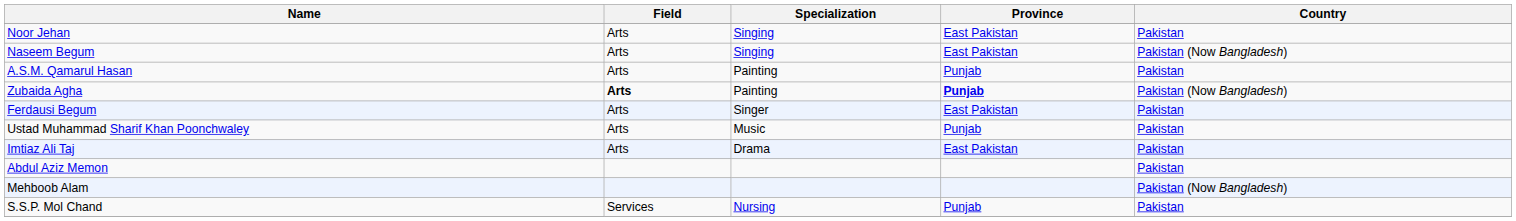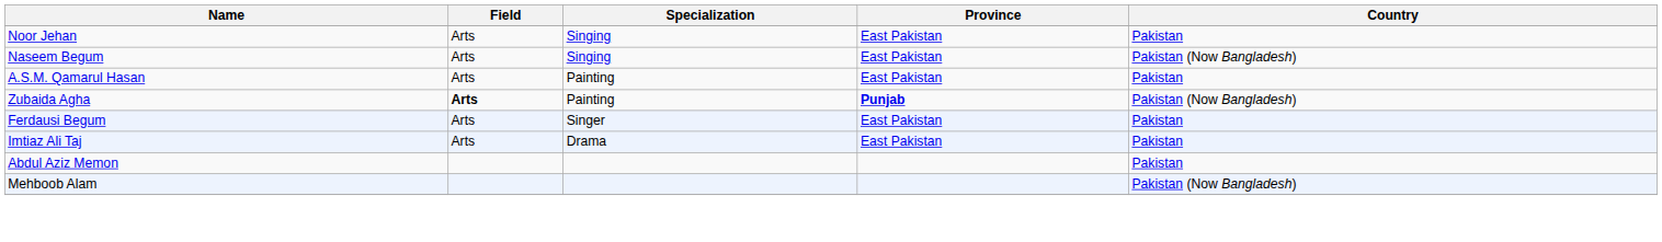 <table class="wikitable sortable" width="100%">
 <tr>
 <th>Name</th>
 <th>Field</th>
 <th>Specialization</th>
 <th>Province</th>
 <th>Country</th>
 </tr>
 <tr bgcolor=#edf3fe>
 </tr>
 <tr bgcolor=#edf3fe>
 </tr>
 <tr>
 <td><a href='#'>Noor Jehan</a></td>
 <td>Arts</td>
 <td><a href='#'>Singing</a></td>
 <td><a href='#'>East Pakistan</a></td>
 <td><a href='#'>Pakistan</a></td>
 </tr>
 <tr>
 <td><a href='#'>Naseem Begum</a></td>
 <td>Arts</td>
 <td><a href='#'>Singing</a></td>
 <td><a href='#'>East Pakistan</a></td>
 <td><a href='#'>Pakistan</a> (Now <em>Bangladesh</em>)</td>
 </tr>
 <tr>
 <td><a href='#'>A.S.M. Qamarul Hasan</a></td>
 <td>Arts</td>
 <td>Painting</td>
-<td><a href='#'>Punjab</a></td>
+<td><a href='#'>East Pakistan</a></td>
 <td><a href='#'>Pakistan</a></td>
 </tr>
 <tr>
 <td><a href='#'>Zubaida Agha</a></td>
 <td><strong>Arts</strong></td>
 <td>Painting</td>
 <td><strong><a href='#'>Punjab</a></strong></td>
 <td><a href='#'>Pakistan</a> (Now <em>Bangladesh</em>)</td>
 </tr>
 <tr bgcolor=#edf3fe>
 <td><a href='#'>Ferdausi Begum</a></td>
 <td>Arts</td>
 <td>Singer</td>
 <td><a href='#'>East Pakistan</a></td>
-<td><a href='#'>Pakistan</a></td>
-</tr>
-<tr>
-<td>Ustad Muhammad <a href='#'>Sharif Khan Poonchwaley</a></td>
-<td>Arts</td>
-<td>Music</td>
-<td><a href='#'>Punjab</a></td>
 <td><a href='#'>Pakistan</a></td>
 </tr>
 <tr bgcolor=#edf3fe>
 <td><a href='#'>Imtiaz Ali Taj</a></td>
 <td>Arts</td>
 <td>Drama</td>
 <td><a href='#'>East Pakistan</a></td>
 <td><a href='#'>Pakistan</a></td>
 </tr>
 <tr>
 <td><a href='#'>Abdul Aziz Memon</a></td>
 <td></td>
 <td></td>
 <td></td>
 <td><a href='#'>Pakistan</a></td>
 </tr>
 <tr bgcolor=#edf3fe>
 <td>Mehboob Alam</td>
 <td></td>
 <td></td>
 <td></td>
 <td><a href='#'>Pakistan</a> (Now <em>Bangladesh</em>)</td>
 </tr>
-<tr>
-<td>S.S.P. Mol Chand</td>
-<td>Services</td>
-<td><a href='#'>Nursing</a></td>
-<td><a href='#'>Punjab</a></td>
-<td><a href='#'>Pakistan</a></td>
-</tr>
 <tr bgcolor=#edf3fe>
 </tr>
 </table>
